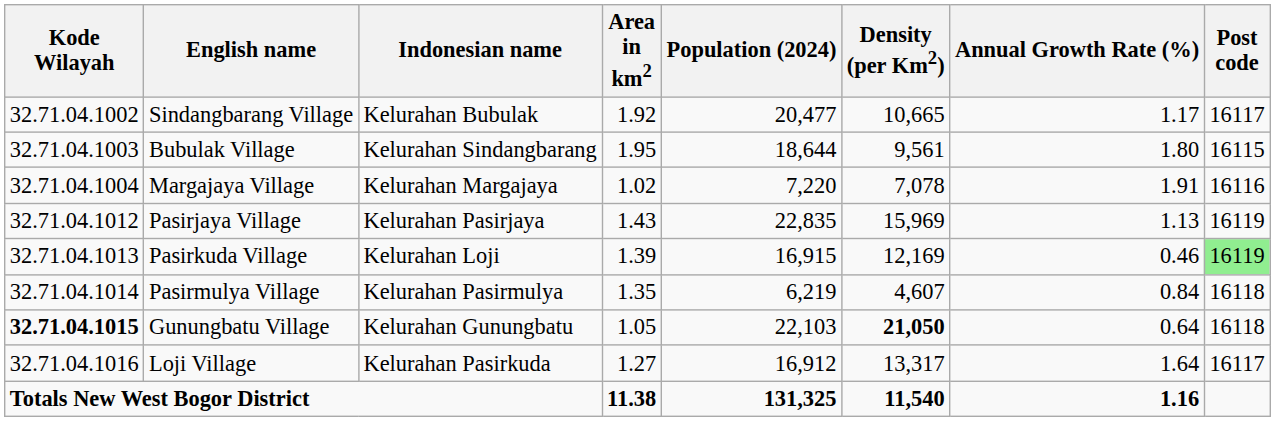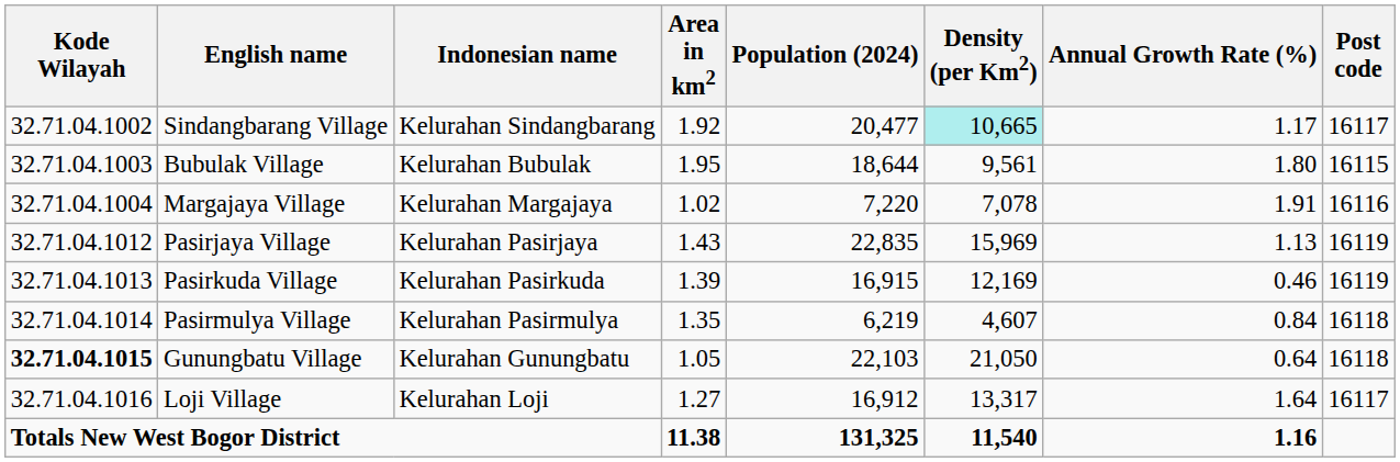 <table Class = "wikitable">
 <tr>
 <th>Kode<br>Wilayah</th>
 <th>English name</th>
 <th>Indonesian name</th>
 <th>Area <br>in<br>km<sup>2</sup></th>
 <th>Population (2024)</th>
 <th>Density <br>(per Km<sup>2</sup>)</th>
 <th>Annual Growth Rate (%)</th>
 <th>Post<br>code</th>
 </tr>
 <tr>
 <td>32.71.04.1002</td>
 <td>Sindangbarang Village</td>
-<td>Kelurahan Bubulak</td>
+<td>Kelurahan Sindangbarang</td>
 <td align="right">1.92</td>
 <td align="right">20,477</td>
-<td align="right">10,665</td>
+<td align="right" style="background: paleturquoise;">10,665</td>
 <td align="right">1.17</td>
 <td>16117</td>
 </tr>
 <tr>
 <td>32.71.04.1003</td>
 <td>Bubulak Village</td>
-<td>Kelurahan Sindangbarang</td>
+<td>Kelurahan Bubulak</td>
 <td align="right">1.95</td>
 <td align="right">18,644</td>
 <td align="right">9,561</td>
 <td align="right">1.80</td>
 <td>16115</td>
 </tr>
 <tr>
 <td>32.71.04.1004</td>
 <td>Margajaya Village</td>
 <td>Kelurahan Margajaya</td>
 <td align="right">1.02</td>
 <td align="right">7,220</td>
 <td align="right">7,078</td>
 <td align="right">1.91</td>
 <td>16116</td>
 </tr>
 <tr>
 <td>32.71.04.1012</td>
 <td>Pasirjaya Village</td>
 <td>Kelurahan Pasirjaya</td>
 <td align="right">1.43</td>
 <td align="right">22,835</td>
 <td align="right">15,969</td>
 <td align="right">1.13</td>
 <td>16119</td>
 </tr>
 <tr>
 <td>32.71.04.1013</td>
 <td>Pasirkuda Village</td>
-<td>Kelurahan Loji</td>
+<td>Kelurahan Pasirkuda</td>
 <td align="right">1.39</td>
 <td align="right">16,915</td>
 <td align="right">12,169</td>
 <td align="right">0.46</td>
-<td style="background: lightgreen;">16119</td>
+<td>16119</td>
 </tr>
 <tr>
 <td>32.71.04.1014</td>
 <td>Pasirmulya Village</td>
 <td>Kelurahan Pasirmulya</td>
 <td align="right">1.35</td>
 <td align="right">6,219</td>
 <td align="right">4,607</td>
 <td align="right">0.84</td>
 <td>16118</td>
 </tr>
 <tr>
 <td><strong>32.71.04.1015</strong></td>
 <td>Gunungbatu Village</td>
 <td>Kelurahan Gunungbatu</td>
 <td align="right">1.05</td>
 <td align="right">22,103</td>
-<td align="right"><strong>21,050</strong></td>
+<td align="right">21,050</td>
 <td align="right">0.64</td>
 <td>16118</td>
 </tr>
 <tr>
 <td>32.71.04.1016</td>
 <td>Loji Village</td>
-<td>Kelurahan Pasirkuda</td>
+<td>Kelurahan Loji</td>
 <td align="right">1.27</td>
 <td align="right">16,912</td>
 <td align="right">13,317</td>
 <td align="right">1.64</td>
 <td>16117</td>
 </tr>
 <tr>
 <td colspan=3><strong>Totals New West Bogor District</strong> </td>
 <td align="right"><strong>11.38</strong></td>
 <td align="right"><strong>131,325</strong></td>
 <td align="right"><strong>11,540</strong></td>
 <td align="right"><strong>1.16</strong></td>
 <td></td>
 </tr>
 </table>
